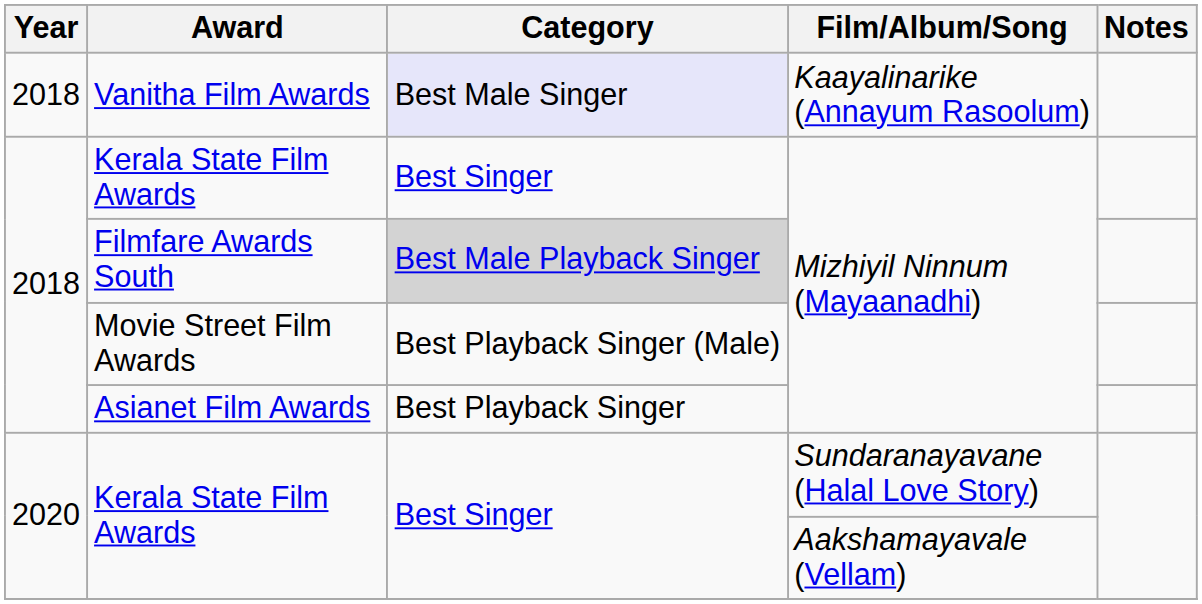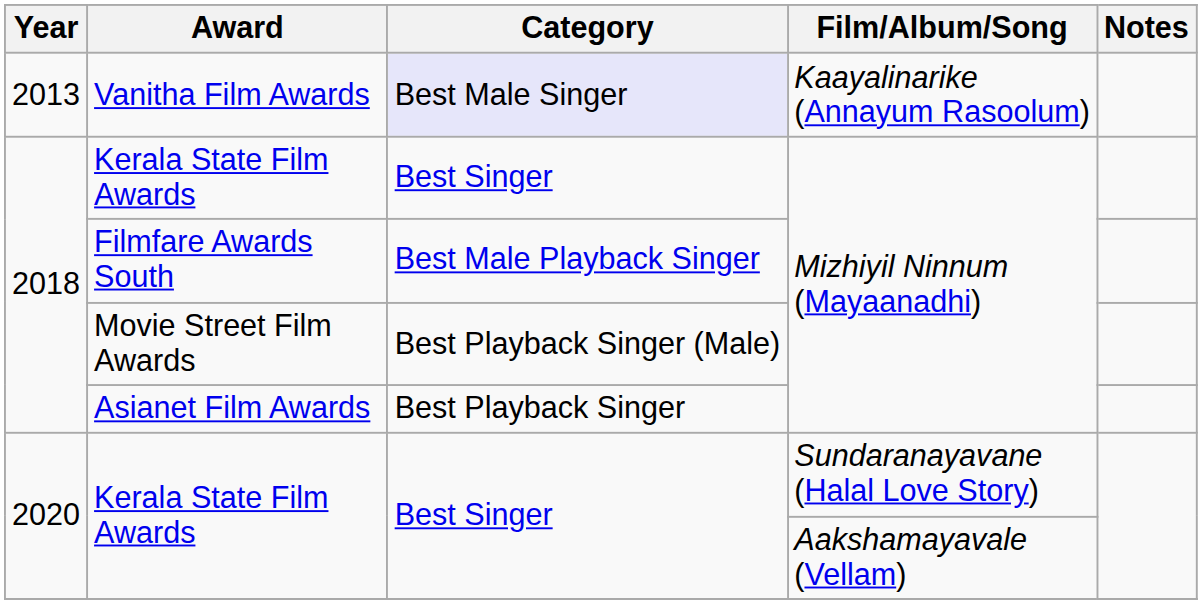 <table class="wikitable">
 <tr>
 <th>Year</th>
 <th width=150>Award</th>
 <th>Category</th>
 <th>Film/Album/Song</th>
 <th>Notes</th>
 </tr>
 <tr>
-<td>2018</td>
+<td>2013</td>
 <td><a href='#'>Vanitha Film Awards</a></td>
 <td style="background: lavender;">Best Male Singer</td>
 <td><em> Kaayalinarike</em><br>(<a href='#'>Annayum Rasoolum</a>)</td>
 <td></td>
 </tr>
 <tr>
 <td rowspan="4">2018</td>
 <td><a href='#'>Kerala State Film Awards</a></td>
 <td><a href='#'>Best Singer</a></td>
 <td rowspan="4"><em>Mizhiyil Ninnum</em><br>(<a href='#'>Mayaanadhi</a>)</td>
 <td></td>
 </tr>
 <tr>
 <td><a href='#'>Filmfare Awards South</a></td>
-<td style="background: lightgrey;"><a href='#'>Best Male Playback Singer</a></td>
+<td><a href='#'>Best Male Playback Singer</a></td>
 <td></td>
 </tr>
 <tr>
 <td>Movie Street Film Awards</td>
 <td>Best Playback Singer (Male)</td>
 <td></td>
 </tr>
 <tr>
 <td><a href='#'>Asianet Film Awards</a></td>
 <td>Best Playback Singer</td>
 <td></td>
 </tr>
 <tr>
 <td rowspan=2>2020</td>
 <td rowspan=2><a href='#'>Kerala State Film Awards</a></td>
 <td rowspan=2><a href='#'>Best Singer</a></td>
 <td><em>Sundaranayavane</em><br>(<a href='#'>Halal Love Story</a>)</td>
 <td rowspan=2></td>
 </tr>
 <tr>
 <td><em>Aakshamayavale</em><br>(<a href='#'>Vellam</a>)</td>
 </tr>
 <tr>
 </tr>
 </table>
